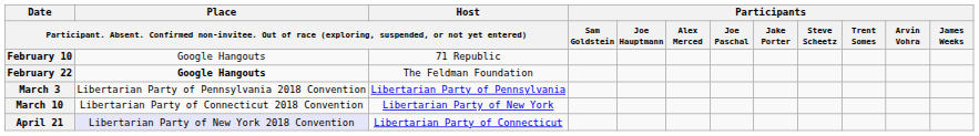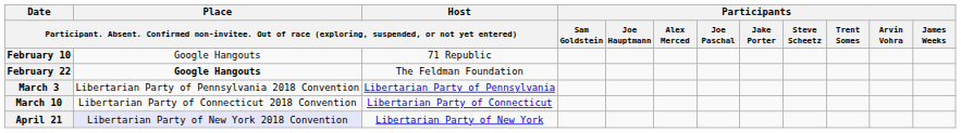 <table class="wikitable" style="font-size:85%">
 <tr>
 <th style="white-space:nowrap;">Date</th>
 <th>Place</th>
 <th>Host</th>
 <th scope="col" colspan="18">Participants</th>
 </tr>
 <tr>
 <th colspan="3"><small> Participant.  Absent.  Confirmed non-invitee.  Out of race (exploring, suspended, or not yet entered)</small></th>
 <th scope="col" style="width:4em;"><small>Sam Goldstein</small></th>
 <th scope="col" style="width:4em;"><small>Joe Hauptmann</small></th>
 <th scope="col" style="width:4em;"><small>Alex Merced</small></th>
 <th scope="col" style="width:4em;"><small>Joe Paschal</small></th>
 <th scope="col" style="width:4em;"><small>Jake Porter</small></th>
 <th scope="col" style="width:4em;"><small>Steve Scheetz</small></th>
 <th scope="col" style="width:4em;"><small>Trent Somes</small></th>
 <th scope="col" style="width:4em;"><small>Arvin Vohra</small></th>
 <th scope="col" style="width:4em;"><small>James Weeks</small></th>
 </tr>
 <tr>
 <th style="white-space:nowrap;">February 10</th>
 <td style="white-space:nowrap; text-align:center;">Google Hangouts</td>
 <td style="white-space:nowrap; text-align:center;">71 Republic</td>
 <td></td>
 <td></td>
 <td></td>
 <td></td>
 <td></td>
 <td></td>
 <td></td>
 <td></td>
 <td></td>
 </tr>
 <tr>
 <th style="white-space:nowrap;">February 22</th>
 <td style="white-space:nowrap; text-align:center;"><strong>Google Hangouts</strong></td>
 <td style="white-space:nowrap; text-align:center;">The Feldman Foundation</td>
 <td></td>
 <td></td>
 <td></td>
 <td></td>
 <td></td>
 <td></td>
 <td></td>
 <td></td>
 <td></td>
 </tr>
 <tr>
 <th style="white-space:nowrap;">March 3</th>
 <td style="white-space:nowrap; text-align:center;">Libertarian Party of Pennsylvania 2018 Convention</td>
 <td style="white-space:nowrap; text-align:center;"><a href='#'>Libertarian Party of Pennsylvania</a></td>
 <td></td>
 <td></td>
 <td></td>
 <td></td>
 <td></td>
 <td></td>
 <td></td>
 <td></td>
 <td></td>
 </tr>
 <tr>
 <th style="white-space:nowrap;">March 10</th>
 <td style="white-space:nowrap; text-align:center;">Libertarian Party of Connecticut 2018 Convention</td>
-<td style="white-space:nowrap; text-align:center;"><a href='#'>Libertarian Party of New York</a></td>
+<td style="white-space:nowrap; text-align:center;"><a href='#'>Libertarian Party of Connecticut</a></td>
 <td></td>
 <td></td>
 <td></td>
 <td></td>
 <td></td>
 <td></td>
 <td></td>
 <td></td>
 <td></td>
 </tr>
 <tr>
 <th style="white-space:nowrap;">April 21</th>
 <td style="background: lavender; white-space:nowrap; text-align:center;">Libertarian Party of New York 2018 Convention</td>
-<td style="white-space:nowrap; text-align:center;"><a href='#'>Libertarian Party of Connecticut</a></td>
+<td style="white-space:nowrap; text-align:center;"><a href='#'>Libertarian Party of New York</a></td>
 <td></td>
 <td></td>
 <td></td>
 <td></td>
 <td></td>
 <td></td>
 <td></td>
 <td></td>
 <td></td>
 </tr>
 </table>
